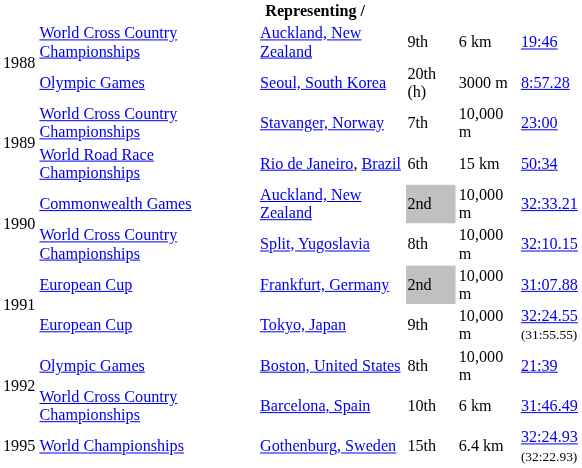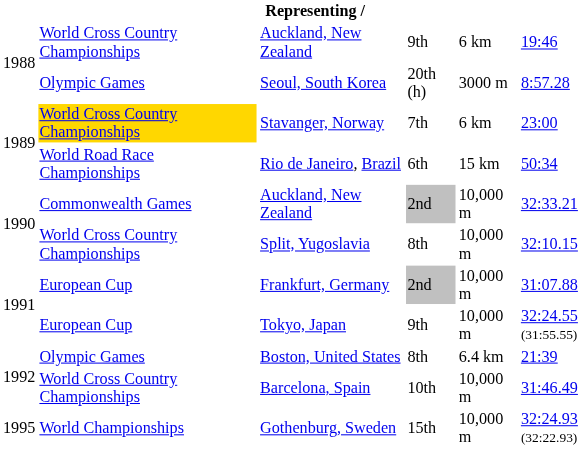 <table>
 <tr>
 <th colspan="6">Representing  / </th>
 </tr>
 <tr>
 <td rowspan=2>1988</td>
 <td><a href='#'>World Cross Country Championships</a></td>
 <td><a href='#'>Auckland, New Zealand</a></td>
 <td>9th</td>
 <td>6 km</td>
 <td><a href='#'>19:46</a></td>
 </tr>
 <tr>
 <td><a href='#'>Olympic Games</a></td>
 <td><a href='#'>Seoul, South Korea</a></td>
 <td>20th (h)</td>
 <td>3000 m</td>
 <td><a href='#'>8:57.28</a></td>
 </tr>
 <tr>
 <td rowspan=2>1989</td>
-<td><a href='#'>World Cross Country Championships</a></td>
+<td style="background: gold;"><a href='#'>World Cross Country Championships</a></td>
 <td><a href='#'>Stavanger, Norway</a></td>
 <td>7th</td>
-<td>10,000 m</td>
+<td>6 km</td>
 <td><a href='#'>23:00</a></td>
 </tr>
 <tr>
 <td><a href='#'>World Road Race Championships</a></td>
 <td><a href='#'>Rio de Janeiro</a>, <a href='#'>Brazil</a></td>
 <td>6th</td>
 <td>15 km</td>
 <td><a href='#'>50:34</a></td>
 </tr>
 <tr>
 <td rowspan=2>1990</td>
 <td><a href='#'>Commonwealth Games</a></td>
 <td><a href='#'>Auckland, New Zealand</a></td>
 <td bgcolor="silver">2nd</td>
 <td>10,000 m</td>
 <td><a href='#'>32:33.21</a></td>
 </tr>
 <tr>
 <td><a href='#'>World Cross Country Championships</a></td>
 <td><a href='#'>Split, Yugoslavia</a></td>
 <td>8th</td>
 <td>10,000 m</td>
 <td><a href='#'>32:10.15</a></td>
 </tr>
 <tr>
 <td rowspan=2>1991</td>
 <td><a href='#'>European Cup</a></td>
 <td><a href='#'>Frankfurt, Germany</a></td>
 <td bgcolor="silver">2nd</td>
 <td>10,000 m</td>
 <td><a href='#'>31:07.88</a></td>
 </tr>
 <tr>
 <td><a href='#'>European Cup</a></td>
 <td><a href='#'>Tokyo, Japan</a></td>
 <td>9th</td>
 <td>10,000 m</td>
 <td><a href='#'>32:24.55</a> <small> (31:55.55)</small></td>
 </tr>
 <tr>
 <td rowspan=2>1992</td>
 <td><a href='#'>Olympic Games</a></td>
 <td><a href='#'>Boston, United States</a></td>
 <td>8th</td>
-<td>10,000 m</td>
+<td>6.4 km</td>
 <td><a href='#'>21:39</a></td>
 </tr>
 <tr>
 <td><a href='#'>World Cross Country Championships</a></td>
 <td><a href='#'>Barcelona, Spain</a></td>
 <td>10th</td>
-<td>6 km</td>
+<td>10,000 m</td>
 <td><a href='#'>31:46.49</a></td>
 </tr>
 <tr>
 <td>1995</td>
 <td><a href='#'>World Championships</a></td>
 <td><a href='#'>Gothenburg, Sweden</a></td>
 <td>15th</td>
-<td>6.4 km</td>
+<td>10,000 m</td>
 <td><a href='#'>32:24.93</a><small> (32:22.93)</small></td>
 </tr>
 </table>
